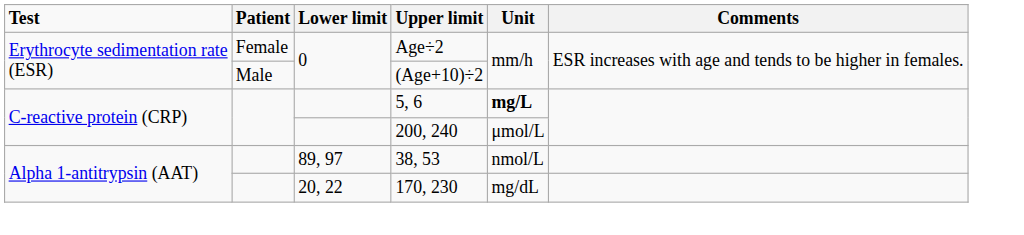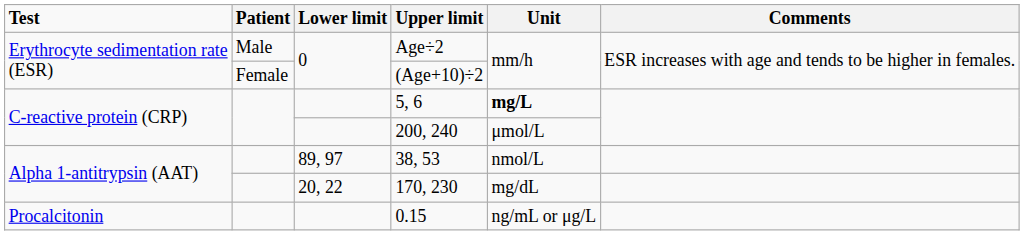 <table class="wikitable">
 <tr>
 <td><strong>Test</strong></td>
 <th>Patient</th>
 <th>Lower limit</th>
 <th>Upper limit</th>
 <th>Unit</th>
 <th>Comments</th>
 </tr>
 <tr>
 <td rowspan=2><a href='#'>Erythrocyte sedimentation rate</a><br>(ESR)</td>
-<td>Female</td>
+<td>Male</td>
 <td rowspan=2>0</td>
 <td>Age÷2</td>
 <td rowspan=2>mm/h</td>
 <td rowspan=2>ESR increases with age and tends to be higher in females.</td>
 </tr>
 <tr>
-<td>Male</td>
+<td>Female</td>
 <td>(Age+10)÷2</td>
 </tr>
 <tr>
 <td rowspan=2><a href='#'>C-reactive protein</a> (CRP)</td>
 <td rowspan=2></td>
 <td></td>
 <td>5, 6</td>
 <td><strong>mg/L</strong></td>
 <td rowspan=2></td>
 </tr>
 <tr>
 <td></td>
 <td>200, 240</td>
 <td>μmol/L</td>
 </tr>
 <tr>
 <td rowspan=2><a href='#'>Alpha 1-antitrypsin</a> (AAT)</td>
 <td></td>
 <td>89, 97</td>
 <td>38, 53</td>
 <td>nmol/L</td>
 <td></td>
 </tr>
 <tr>
 <td></td>
 <td>20, 22</td>
 <td>170, 230</td>
 <td>mg/dL</td>
 <td></td>
 </tr>
+<tr>
+<td><a href='#'>Procalcitonin</a></td>
+<td></td>
+<td></td>
+<td>0.15</td>
+<td>ng/mL or μg/L</td>
+<td></td>
+</tr>
 </table>
